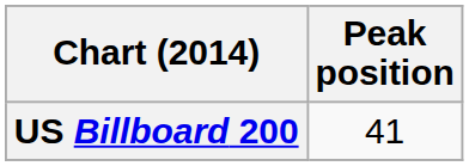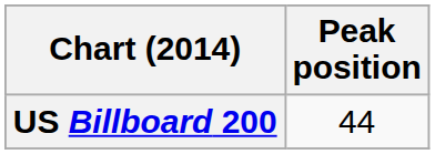 <table class="wikitable plainrowheaders" style="text-align:center;">
 <tr>
 <th scope="col">Chart (2014)</th>
 <th scope="col">Peak<br>position</th>
 </tr>
 <tr>
 <th scope="row">US <a href='#'><em>Billboard</em> 200</a></th>
-<td>41</td>
+<td>44</td>
 </tr>
 </table>
